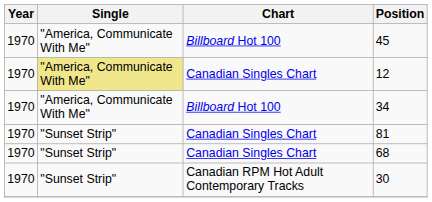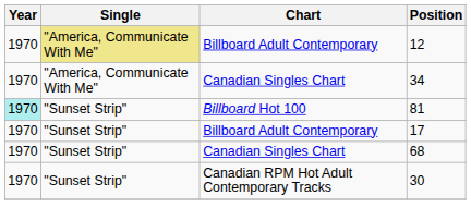 <table class=wikitable width="550px">
 <tr>
 <th align="left">Year</th>
 <th align="left">Single</th>
 <th align="left">Chart</th>
 <th align="left">Position</th>
 </tr>
 <tr>
 <td align="left">1970</td>
-<td align="left">"America, Communicate With Me"</td>
-<td align="left"><a href='#'><em>Billboard</em> Hot 100</a></td>
-<td align="left">45</td>
-</tr>
-<tr>
-<td align="left">1970</td>
 <td align="left" style="background: khaki;">"America, Communicate With Me"</td>
-<td align="left"><a href='#'>Canadian Singles Chart</a></td>
+<td align="left"><a href='#'>Billboard Adult Contemporary</a></td>
 <td align="left">12</td>
 </tr>
 <tr>
 <td align="left">1970</td>
 <td align="left">"America, Communicate With Me"</td>
+<td align="left"><a href='#'>Canadian Singles Chart</a></td>
+<td align="left">34</td>
+</tr>
+<tr>
+<td align="left" style="background: paleturquoise;">1970</td>
+<td align="left">"Sunset Strip"</td>
 <td align="left"><a href='#'><em>Billboard</em> Hot 100</a></td>
-<td align="left">34</td>
+<td align="left">81</td>
 </tr>
 <tr>
 <td align="left">1970</td>
 <td align="left">"Sunset Strip"</td>
-<td align="left"><a href='#'>Canadian Singles Chart</a></td>
-<td align="left">81</td>
+<td align="left"><a href='#'>Billboard Adult Contemporary</a></td>
+<td align="left">17</td>
 </tr>
 <tr>
 <td align="left">1970</td>
 <td align="left">"Sunset Strip"</td>
 <td align="left"><a href='#'>Canadian Singles Chart</a></td>
 <td align="left">68</td>
 </tr>
 <tr>
 <td align="left">1970</td>
 <td align="left">"Sunset Strip"</td>
 <td align="left">Canadian RPM Hot Adult Contemporary Tracks</td>
 <td align="left">30</td>
 </tr>
 <tr>
 </tr>
 </table>
